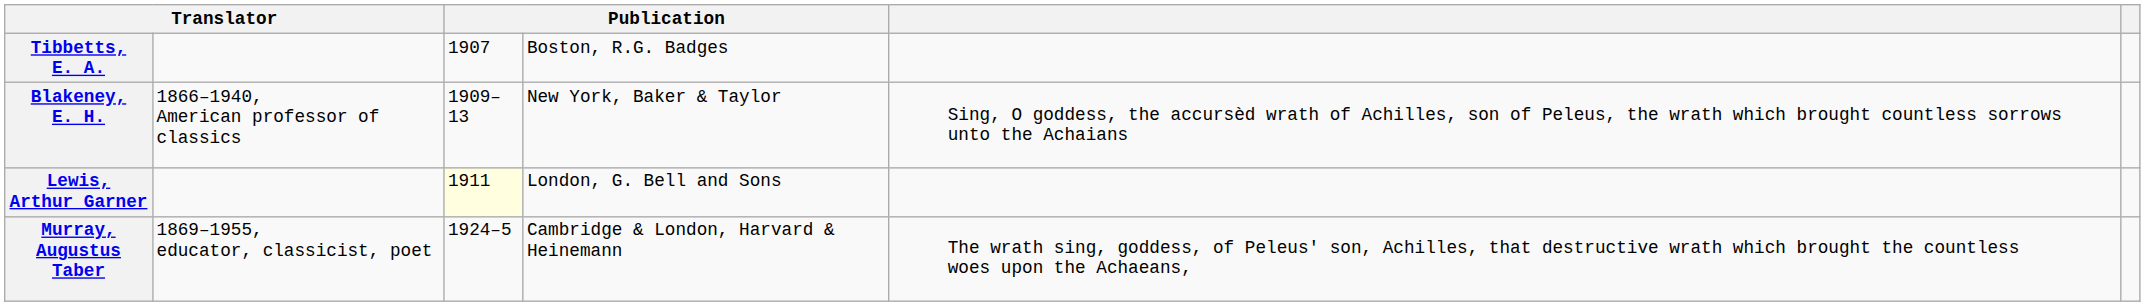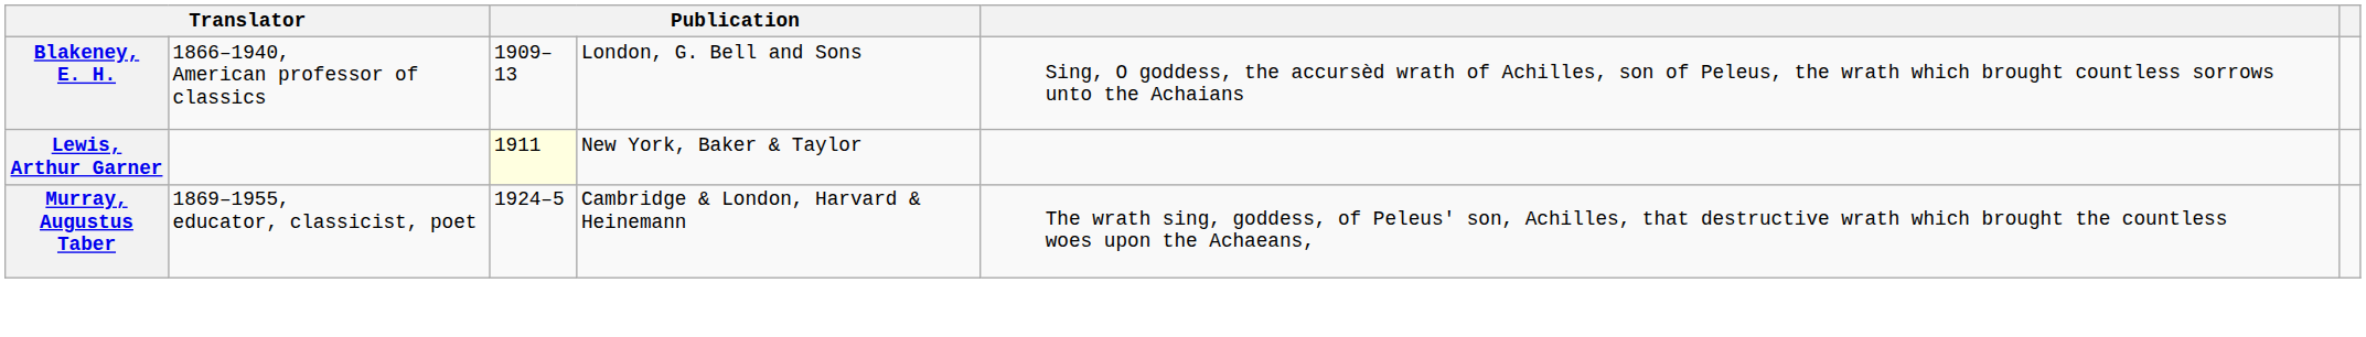 <table class="wikitable" ">
 <tr>
 <th scope="col" colspan="2">Translator</th>
 <th scope="col" colspan="2">Publication</th>
 <th scope="col"></th>
 <th scope="col"></th>
 </tr>
 <tr valign="top">
-<th><a href='#'>Tibbetts,<br>E. A.</a></th>
-<td> </td>
-<td>1907</td>
-<td>Boston, R.G. Badges</td>
-<td> </td>
-<td> </td>
-</tr>
-<tr valign="top">
 <th><a href='#'>Blakeney,<br>E. H.</a></th>
 <td>1866–1940,<br>American professor of classics</td>
 <td>1909–13</td>
-<td>New York, Baker & Taylor</td>
+<td>London, G. Bell and Sons</td>
 <td><blockquote>Sing, O goddess, the accursèd wrath of Achilles, son of Peleus, the wrath which brought countless sorrows unto the Achaians</blockquote></td>
 <td></td>
 </tr>
 <tr valign="top">
 <th><a href='#'>Lewis,<br>Arthur Garner</a></th>
 <td> </td>
 <td style="background: lightyellow;">1911</td>
-<td>London, G. Bell and Sons</td>
+<td>New York, Baker & Taylor</td>
 <td> </td>
 <td> </td>
 </tr>
 <tr valign="top">
 <th><a href='#'>Murray,<br>Augustus Taber</a></th>
 <td>1869–1955,<br>educator, classicist, poet</td>
 <td>1924–5</td>
 <td>Cambridge & London, Harvard & Heinemann</td>
 <td><blockquote>The wrath sing, goddess, of Peleus' son, Achilles, that destructive wrath which brought the countless woes upon the Achaeans,</blockquote></td>
 <td></td>
 </tr>
 </table>
